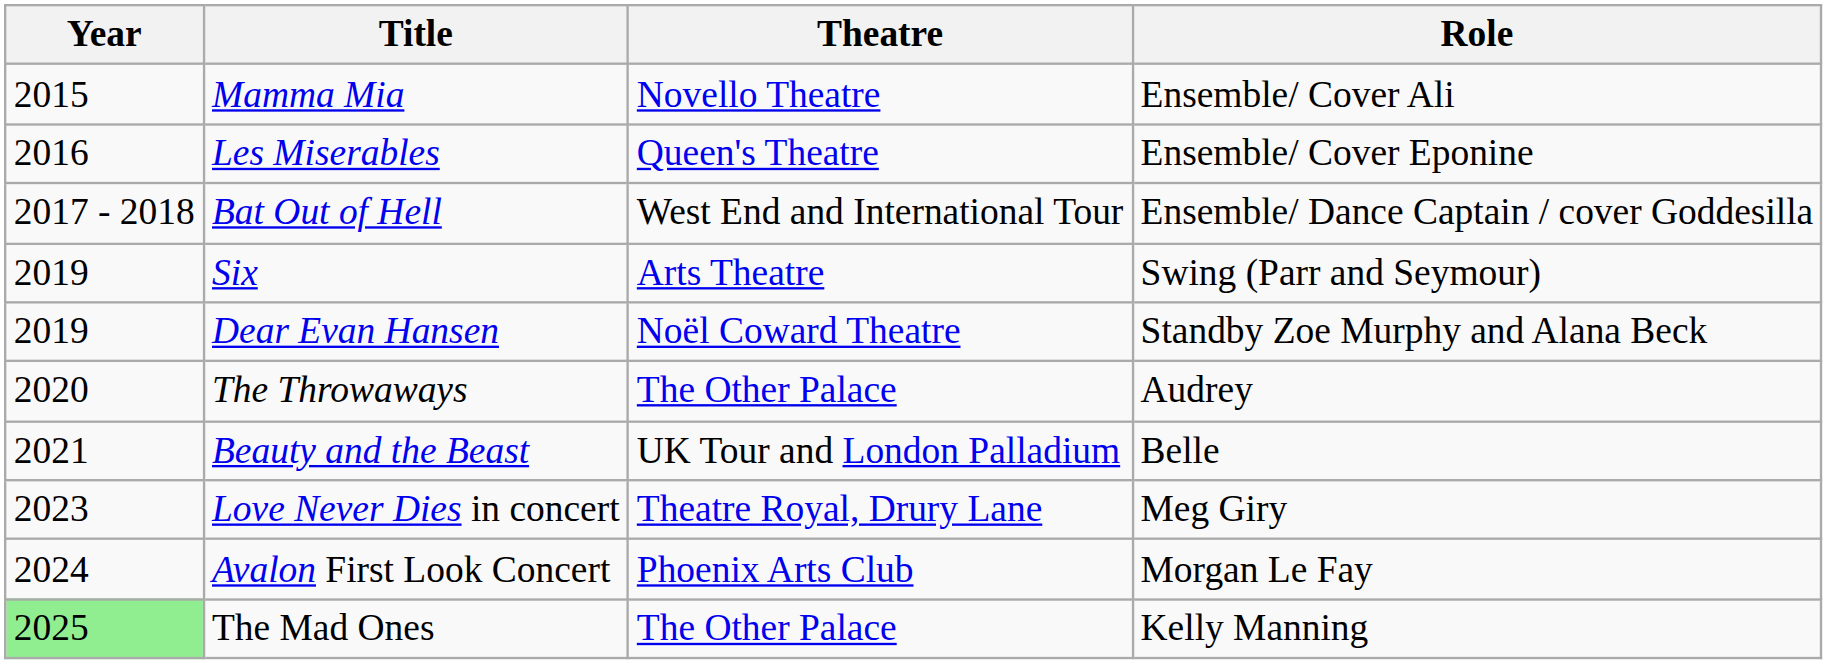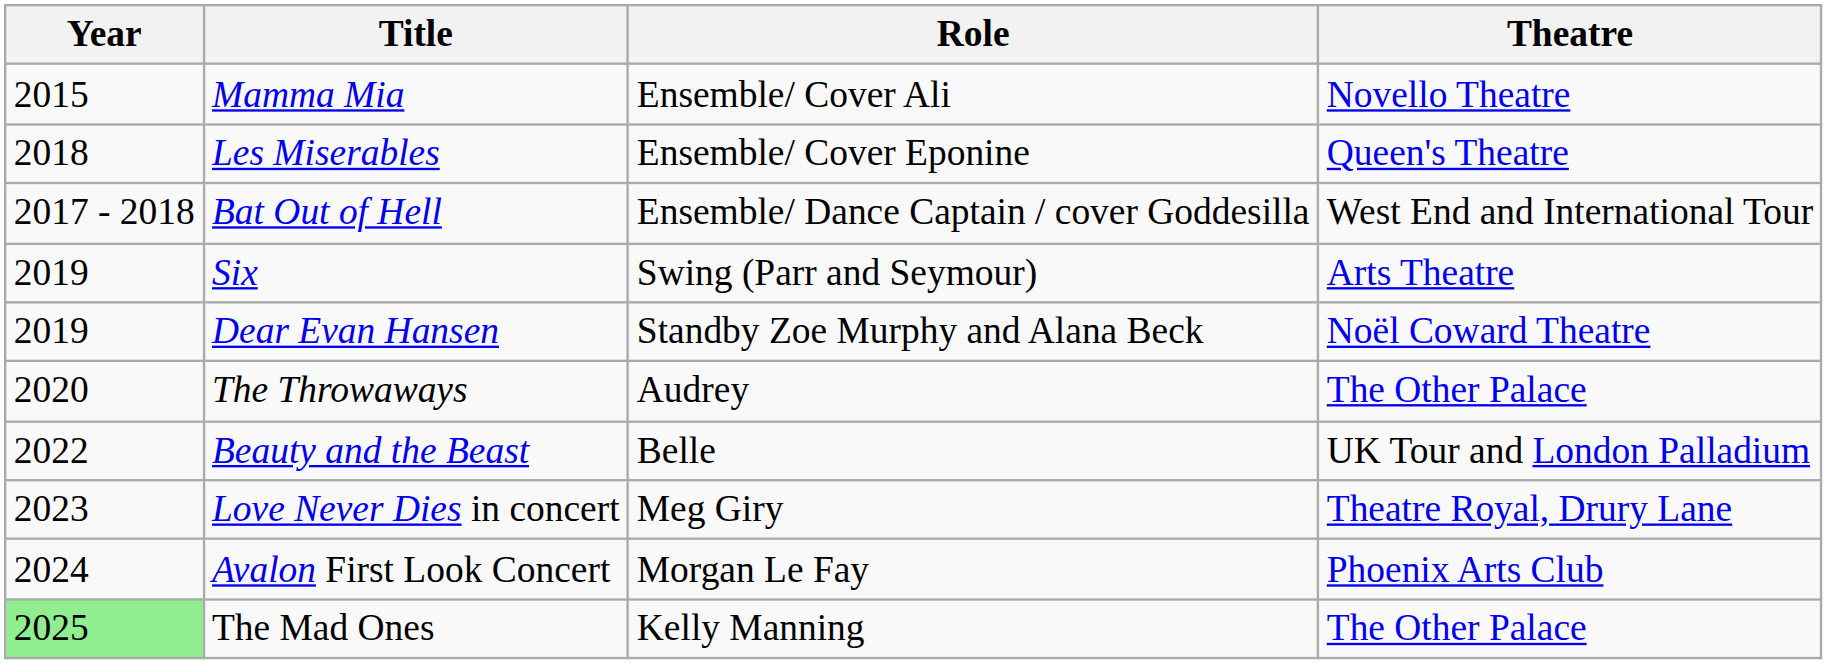 <table class="wikitable">
 <tr>
 <th>Year</th>
 <th>Title</th>
+<th>Role</th>
 <th>Theatre</th>
-<th>Role</th>
 </tr>
 <tr>
 <td>2015</td>
 <td><em><a href='#'>Mamma Mia</a></em></td>
+<td>Ensemble/ Cover Ali</td>
 <td><a href='#'>Novello Theatre</a></td>
-<td>Ensemble/ Cover Ali</td>
 </tr>
 <tr>
-<td>2016</td>
+<td>2018</td>
 <td><em><a href='#'>Les Miserables</a></em></td>
+<td>Ensemble/ Cover Eponine</td>
 <td><a href='#'>Queen's Theatre</a></td>
-<td>Ensemble/ Cover Eponine</td>
 </tr>
 <tr>
 <td>2017 - 2018</td>
 <td><a href='#'><em>Bat Out of Hell</em></a></td>
+<td>Ensemble/ Dance Captain / cover Goddesilla</td>
 <td>West End and International Tour</td>
-<td>Ensemble/ Dance Captain / cover Goddesilla</td>
 </tr>
 <tr>
 <td>2019</td>
 <td><em><a href='#'>Six</a></em></td>
+<td>Swing (Parr and Seymour)</td>
 <td><a href='#'>Arts Theatre</a></td>
-<td>Swing (Parr and Seymour)</td>
 </tr>
 <tr>
 <td>2019</td>
 <td><em><a href='#'>Dear Evan Hansen</a></em></td>
+<td>Standby Zoe Murphy and Alana Beck</td>
 <td><a href='#'>Noël Coward Theatre</a></td>
-<td>Standby Zoe Murphy and Alana Beck</td>
 </tr>
 <tr>
 <td>2020</td>
 <td><em>The Throwaways</em></td>
+<td>Audrey</td>
 <td><a href='#'>The Other Palace</a></td>
-<td>Audrey</td>
 </tr>
 <tr>
-<td>2021</td>
+<td>2022</td>
 <td><em><a href='#'>Beauty and the Beast</a></em></td>
+<td>Belle</td>
 <td>UK Tour and <a href='#'>London Palladium</a></td>
-<td>Belle</td>
 </tr>
 <tr>
 <td>2023</td>
 <td><em><a href='#'>Love Never Dies</a></em> in concert</td>
+<td>Meg Giry</td>
 <td><a href='#'>Theatre Royal, Drury Lane</a></td>
-<td>Meg Giry</td>
 </tr>
 <tr>
 <td>2024</td>
 <td><em><a href='#'>Avalon</a></em> First Look Concert</td>
+<td>Morgan Le Fay</td>
 <td><a href='#'>Phoenix Arts Club</a></td>
-<td>Morgan Le Fay</td>
 </tr>
 <tr>
 <td style="background: lightgreen;">2025</td>
 <td>The Mad Ones</td>
+<td>Kelly Manning</td>
 <td><a href='#'>The Other Palace</a></td>
-<td>Kelly Manning</td>
 </tr>
 </table>
